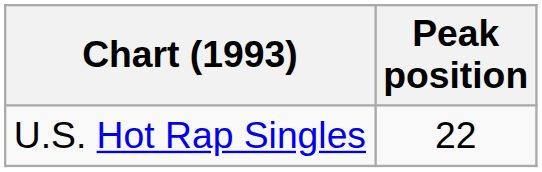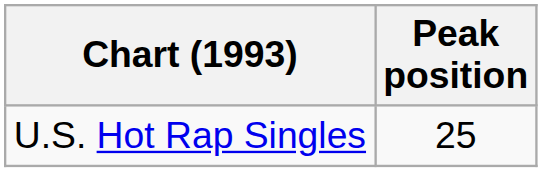 <table class="wikitable">
 <tr>
 <th>Chart (1993)</th>
 <th>Peak<br>position</th>
 </tr>
 <tr>
 <td>U.S. <a href='#'>Hot Rap Singles</a></td>
-<td align="center">22</td>
+<td align="center">25</td>
 </tr>
 </table>
